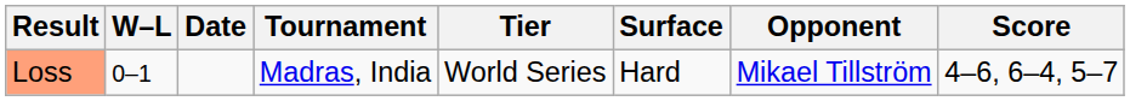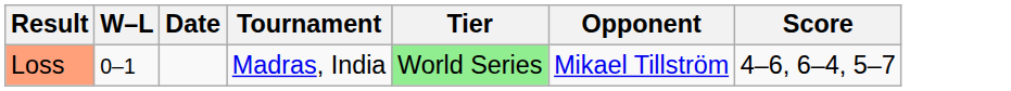 <table class="sortable wikitable">
 <tr>
 <th>Result</th>
 <th class="unsortable">W–L</th>
 <th>Date</th>
 <th>Tournament</th>
 <th>Tier</th>
-<th>Surface</th>
 <th>Opponent</th>
 <th class="unsortable">Score</th>
 </tr>
 <tr>
 <td style="background:#ffa07a;">Loss</td>
 <td><small>0–1</small></td>
 <td><a href='#'></a></td>
 <td><a href='#'>Madras</a>, India</td>
-<td>World Series</td>
-<td>Hard</td>
+<td style="background: lightgreen;">World Series</td>
 <td> <a href='#'>Mikael Tillström</a></td>
 <td>4–6, 6–4, 5–7</td>
 </tr>
 </table>
